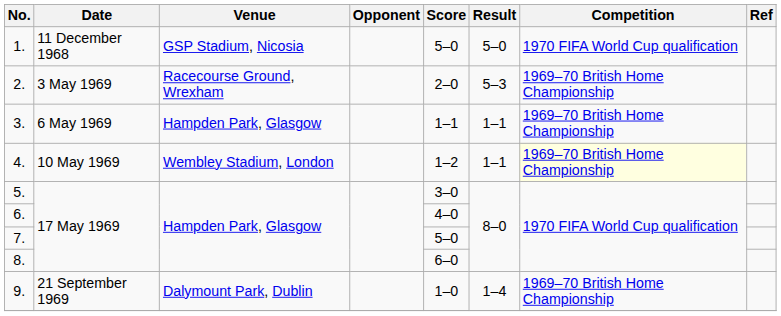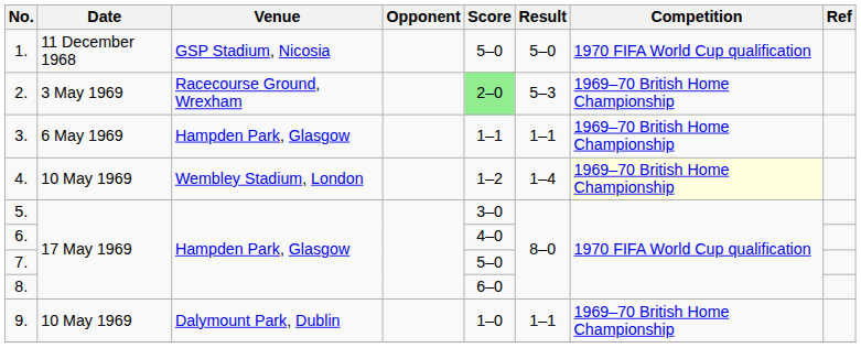 <table class="wikitable">
 <tr>
 <th>No.</th>
 <th>Date</th>
 <th>Venue</th>
 <th>Opponent</th>
 <th>Score</th>
 <th>Result</th>
 <th>Competition</th>
 <th>Ref</th>
 </tr>
 <tr>
 <td align=center>1.</td>
 <td>11 December 1968</td>
 <td><a href='#'>GSP Stadium</a>, <a href='#'>Nicosia</a></td>
 <td></td>
 <td align=center>5–0</td>
 <td align=center>5–0</td>
 <td><a href='#'>1970 FIFA World Cup qualification</a></td>
 <td></td>
 </tr>
 <tr>
 <td align=center>2.</td>
 <td>3 May 1969</td>
 <td><a href='#'>Racecourse Ground</a>, <a href='#'>Wrexham</a></td>
 <td></td>
-<td align=center>2–0</td>
+<td align=center style="background: lightgreen;">2–0</td>
 <td align=center>5–3</td>
 <td><a href='#'>1969–70 British Home Championship</a></td>
 <td></td>
 </tr>
 <tr>
 <td align=center>3.</td>
 <td>6 May 1969</td>
 <td><a href='#'>Hampden Park</a>, <a href='#'>Glasgow</a></td>
 <td></td>
 <td align=center>1–1</td>
 <td align=center>1–1</td>
 <td><a href='#'>1969–70 British Home Championship</a></td>
 <td></td>
 </tr>
 <tr>
 <td align=center>4.</td>
 <td>10 May 1969</td>
 <td><a href='#'>Wembley Stadium</a>, <a href='#'>London</a></td>
 <td></td>
 <td align=center>1–2</td>
-<td align=center>1–1</td>
+<td align=center>1–4</td>
 <td style="background: lightyellow;"><a href='#'>1969–70 British Home Championship</a></td>
 <td></td>
 </tr>
 <tr>
 <td align=center>5.</td>
 <td rowspan=4>17 May 1969</td>
 <td rowspan=4><a href='#'>Hampden Park</a>, <a href='#'>Glasgow</a></td>
 <td rowspan=4></td>
 <td align=center>3–0</td>
 <td align=center rowspan=4>8–0</td>
 <td rowspan=4><a href='#'>1970 FIFA World Cup qualification</a></td>
 <td></td>
 </tr>
 <tr>
 <td align=center>6.</td>
 <td align=center>4–0</td>
 <td></td>
 </tr>
 <tr>
 <td align=center>7.</td>
 <td align=center>5–0</td>
 <td></td>
 </tr>
 <tr>
 <td align=center>8.</td>
 <td align=center>6–0</td>
 <td></td>
 </tr>
 <tr>
 <td align=center>9.</td>
-<td>21 September 1969</td>
+<td>10 May 1969</td>
 <td><a href='#'>Dalymount Park</a>, <a href='#'>Dublin</a></td>
 <td></td>
 <td align=center>1–0</td>
-<td align=center>1–4</td>
+<td align=center>1–1</td>
 <td><a href='#'>1969–70 British Home Championship</a></td>
 <td></td>
 </tr>
 <tr>
 </tr>
 </table>
